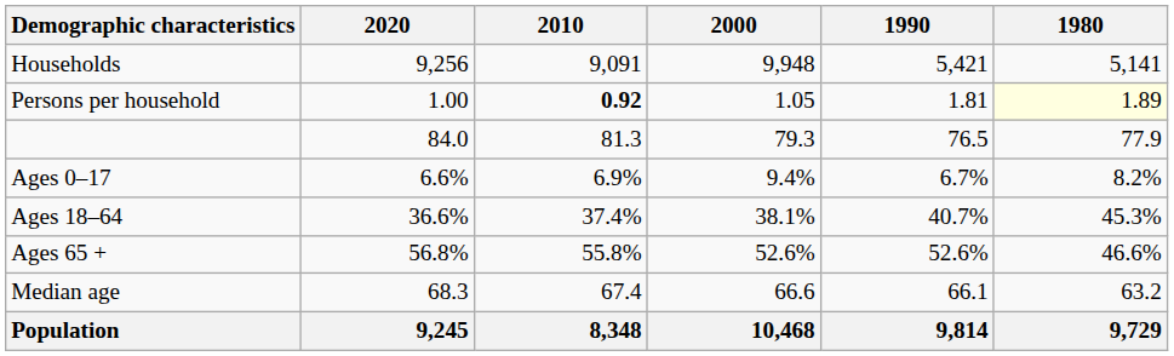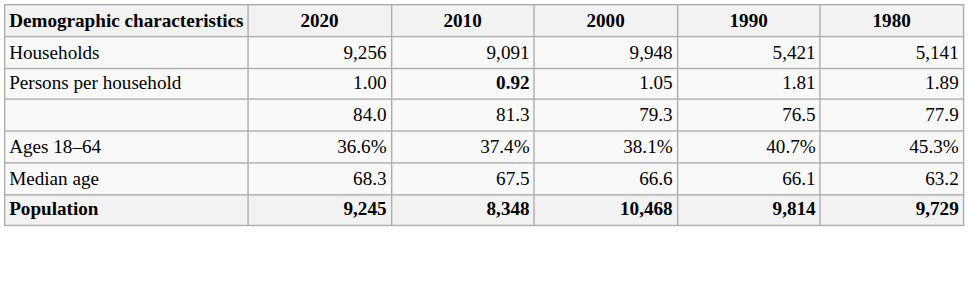 <table class="wikitable" style="font-size: 90%; text-align: right;">
 <tr>
 <th>Demographic characteristics</th>
 <th style="width: 7em;">2020</th>
 <th style="width: 7em;">2010</th>
 <th style="width: 7em;">2000</th>
 <th style="width: 7em;">1990</th>
 <th style="width: 7em;">1980</th>
 </tr>
 <tr>
 <td style="text-align:left">Households</td>
 <td>9,256</td>
 <td>9,091</td>
 <td>9,948</td>
 <td>5,421</td>
 <td>5,141</td>
 </tr>
 <tr>
 <td style="text-align:left">Persons per household</td>
 <td>1.00</td>
 <td><strong>0.92</strong></td>
 <td>1.05</td>
 <td>1.81</td>
-<td style="background: lightyellow;">1.89</td>
+<td>1.89</td>
 </tr>
 <tr>
 <td style="text-align:left"></td>
 <td>84.0</td>
 <td>81.3</td>
 <td>79.3</td>
 <td>76.5</td>
 <td>77.9</td>
 </tr>
 <tr>
-<td style="text-align:left">Ages 0–17</td>
-<td>6.6%</td>
-<td>6.9%</td>
-<td>9.4%</td>
-<td>6.7%</td>
-<td>8.2%</td>
-</tr>
-<tr>
 <td style="text-align:left">Ages 18–64</td>
 <td>36.6%</td>
 <td>37.4%</td>
 <td>38.1%</td>
 <td>40.7%</td>
 <td>45.3%</td>
 </tr>
 <tr>
-<td style="text-align:left">Ages 65 +</td>
-<td>56.8%</td>
-<td>55.8%</td>
-<td>52.6%</td>
-<td>52.6%</td>
-<td>46.6%</td>
-</tr>
-<tr>
 <td style="text-align:left">Median age</td>
 <td>68.3</td>
-<td>67.4</td>
+<td>67.5</td>
 <td>66.6</td>
 <td>66.1</td>
 <td>63.2</td>
 </tr>
 <tr>
 <th style="text-align:left">Population</th>
 <th style="text-align:right">9,245</th>
 <th style="text-align:right">8,348</th>
 <th style="text-align:right">10,468</th>
 <th style="text-align:right">9,814</th>
 <th style="text-align:right">9,729</th>
 </tr>
 </table>
